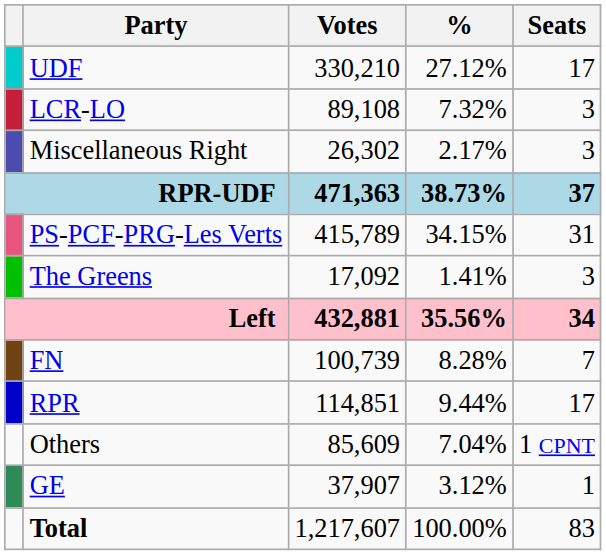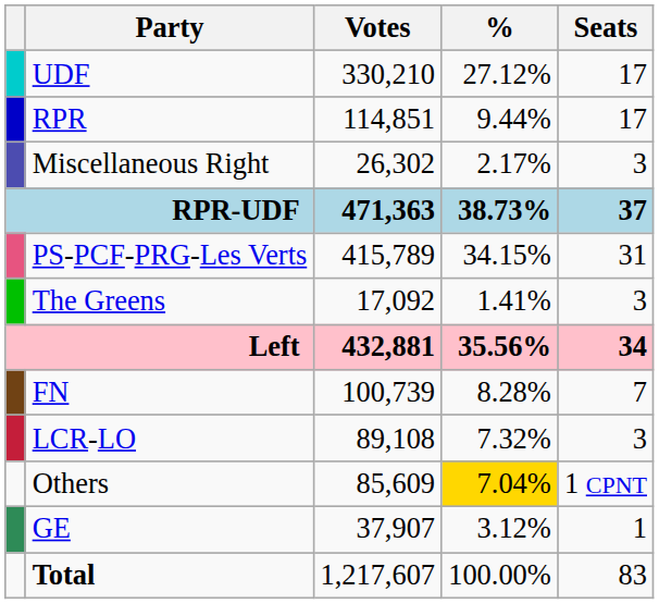 <table class="wikitable" style="text-align:right">
 <tr>
 <th></th>
 <th>Party</th>
 <th>Votes</th>
 <th>%</th>
 <th>Seats</th>
 </tr>
 <tr>
 <td bgcolor="#00CCCC"> </td>
 <td align=left><a href='#'>UDF</a></td>
 <td>330,210</td>
 <td>27.12%</td>
 <td>17</td>
 </tr>
 <tr>
-<td bgcolor="#C41E3A"> </td>
-<td align=left><a href='#'>LCR</a>-<a href='#'>LO</a></td>
-<td>89,108</td>
-<td>7.32%</td>
-<td>3</td>
+<td bgcolor="#0000c8"> </td>
+<td align=left><a href='#'>RPR</a></td>
+<td>114,851</td>
+<td>9.44%</td>
+<td>17</td>
 </tr>
 <tr>
 <td bgcolor="#4C4CB0"> </td>
 <td align=left>Miscellaneous Right</td>
 <td>26,302</td>
 <td>2.17%</td>
 <td>3</td>
 </tr>
 <tr bgcolor="lightblue">
 <td colspan=2><strong>RPR-UDF</strong> </td>
 <td><strong>471,363</strong></td>
 <td><strong>38.73%</strong></td>
 <td><strong>37</strong></td>
 </tr>
 <tr>
 <td bgcolor="#E75480"> </td>
 <td align=left><a href='#'>PS</a>-<a href='#'>PCF</a>-<a href='#'>PRG</a>-<a href='#'>Les Verts</a></td>
 <td>415,789</td>
 <td>34.15%</td>
 <td>31</td>
 </tr>
 <tr>
 <td bgcolor="#00c000"> </td>
 <td align=left><a href='#'>The Greens</a></td>
 <td>17,092</td>
 <td>1.41%</td>
 <td>3</td>
 </tr>
 <tr bgcolor="pink">
 <td colspan=2><strong>Left</strong> </td>
 <td><strong>432,881</strong></td>
 <td><strong>35.56%</strong></td>
 <td><strong>34</strong></td>
 </tr>
 <tr>
 <td bgcolor="#704214"> </td>
 <td align=left><a href='#'>FN</a></td>
 <td>100,739</td>
 <td>8.28%</td>
 <td>7</td>
 </tr>
 <tr>
-<td bgcolor="#0000c8"> </td>
-<td align=left><a href='#'>RPR</a></td>
-<td>114,851</td>
-<td>9.44%</td>
-<td>17</td>
+<td bgcolor="#C41E3A"> </td>
+<td align=left><a href='#'>LCR</a>-<a href='#'>LO</a></td>
+<td>89,108</td>
+<td>7.32%</td>
+<td>3</td>
 </tr>
 <tr>
 <td></td>
 <td align=left>Others</td>
 <td>85,609</td>
-<td>7.04%</td>
+<td style="background: gold;">7.04%</td>
 <td>1 <small><a href='#'>CPNT</a></small></td>
 </tr>
 <tr>
 <td bgcolor="#2E8B57"> </td>
 <td align=left><a href='#'>GE</a></td>
 <td>37,907</td>
 <td>3.12%</td>
 <td>1</td>
 </tr>
 <tr>
 <td></td>
 <td align=left><strong>Total</strong></td>
 <td>1,217,607</td>
 <td>100.00%</td>
 <td>83</td>
 </tr>
 </table>
